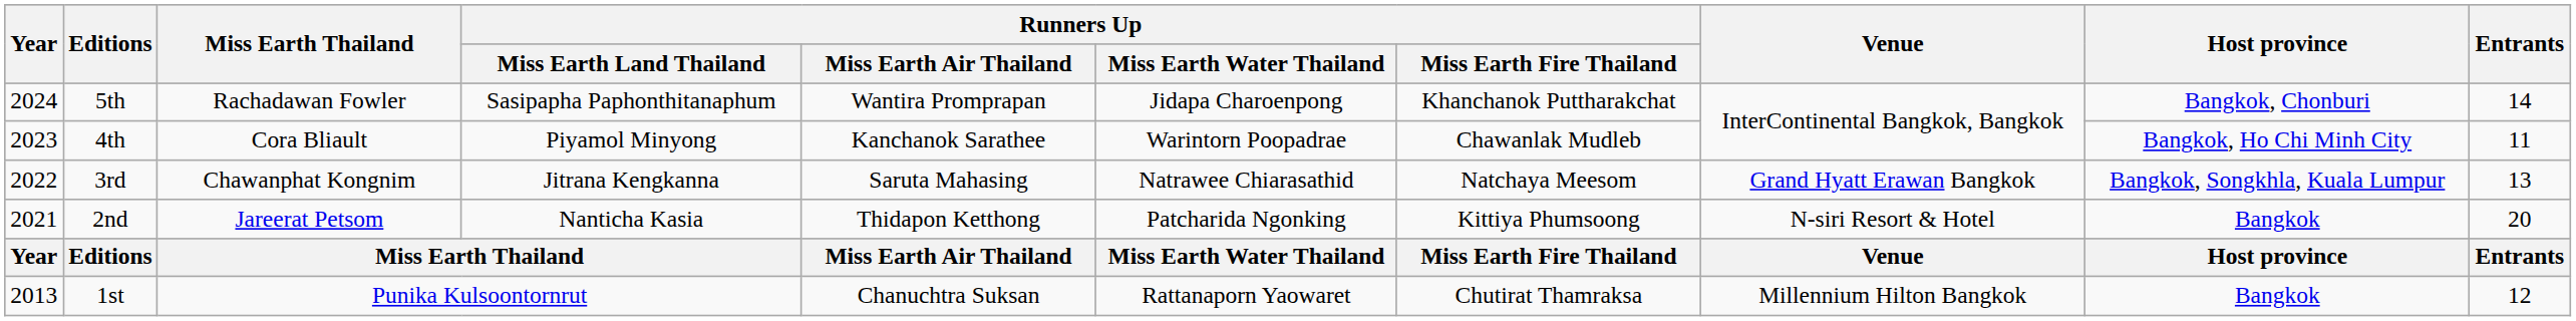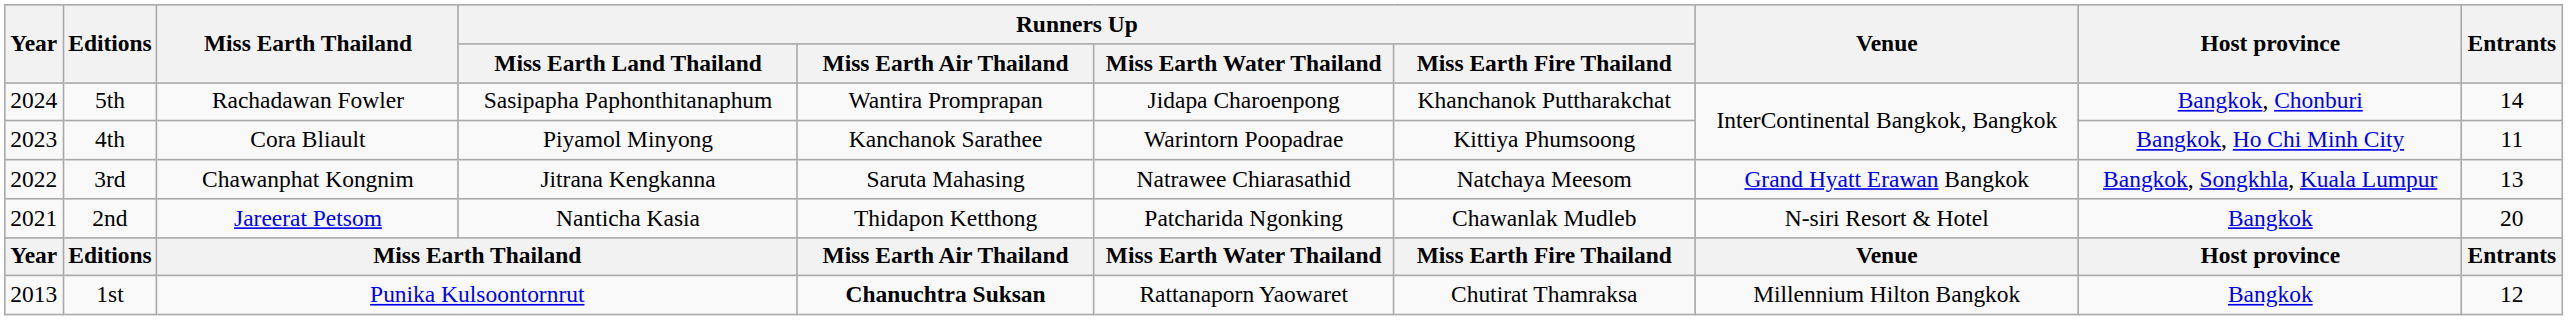 <table class="wikitable" style="font-size: 90%;">
 <tr>
 <th rowspan="2" width="1%">Year</th>
 <th rowspan="2" width="1%">Editions</th>
 <th rowspan="2"  width="360">Miss Earth Thailand</th>
 <th colspan="4"  width="800">Runners Up</th>
 <th rowspan="2" width="40">Venue</th>
 <th rowspan="2" width="100">Host province</th>
 <th rowspan="2" width="100">Entrants</th>
 </tr>
 <tr style="text-align:center;">
 <th width="350">Miss Earth Land Thailand</th>
 <th width="350">Miss Earth Air Thailand</th>
 <th width="350">Miss Earth Water Thailand</th>
 <th width="350">Miss Earth Fire Thailand</th>
 </tr>
 <tr style="text-align:center;">
 <td>2024</td>
 <td>5th</td>
 <td>Rachadawan Fowler<br></td>
 <td>Sasipapha Paphonthitanaphum<br></td>
 <td>Wantira Promprapan <br></td>
 <td>Jidapa Charoenpong<br></td>
 <td>Khanchanok Puttharakchat<br></td>
 <td rowspan="2">InterContinental Bangkok, Bangkok</td>
 <td><a href='#'>Bangkok</a>, <a href='#'>Chonburi</a></td>
 <td>14</td>
 </tr>
 <tr style="text-align:center;">
 <td>2023</td>
 <td>4th</td>
 <td>Cora Bliault<br></td>
 <td>Piyamol Minyong<br></td>
 <td>Kanchanok Sarathee<br></td>
 <td>Warintorn Poopadrae <br></td>
-<td>Chawanlak Mudleb <br></td>
+<td>Kittiya Phumsoong<br></td>
 <td><a href='#'>Bangkok</a>, <a href='#'>Ho Chi Minh City</a></td>
 <td>11</td>
 </tr>
 <tr style="text-align:center;">
 <td>2022</td>
 <td>3rd</td>
 <td>Chawanphat Kongnim <br></td>
 <td>Jitrana Kengkanna<br></td>
 <td>Saruta Mahasing<br></td>
 <td>Natrawee Chiarasathid<br></td>
 <td>Natchaya Meesom<br></td>
 <td><a href='#'>Grand Hyatt Erawan</a> Bangkok</td>
 <td><a href='#'>Bangkok</a>, <a href='#'>Songkhla</a>, <a href='#'>Kuala Lumpur</a></td>
 <td>13</td>
 </tr>
 <tr style="text-align:center;">
 <td>2021</td>
 <td>2nd</td>
 <td><a href='#'>Jareerat Petsom</a><br></td>
 <td>Nanticha Kasia<br></td>
 <td>Thidapon Ketthong<br></td>
 <td>Patcharida Ngonking<br></td>
-<td>Kittiya Phumsoong<br></td>
+<td>Chawanlak Mudleb <br></td>
 <td>N-siri Resort & Hotel</td>
 <td><a href='#'>Bangkok</a></td>
 <td>20</td>
 </tr>
 <tr>
 <th width="1%">Year</th>
 <th width="1%">Editions</th>
 <th colspan="2" width="200">Miss Earth Thailand</th>
 <th width="200">Miss Earth Air Thailand</th>
 <th width="200">Miss Earth Water Thailand</th>
 <th width="200">Miss Earth Fire Thailand</th>
 <th width="15%">Venue</th>
 <th width="15%">Host province</th>
 <th width="1%">Entrants</th>
 </tr>
 <tr style="text-align:center;">
 <td>2013</td>
 <td>1st</td>
 <td colspan="2"><a href='#'>Punika Kulsoontornrut</a><br></td>
-<td>Chanuchtra Suksan<br></td>
+<td><strong>Chanuchtra Suksan<br></strong></td>
 <td>Rattanaporn Yaowaret<br></td>
 <td>Chutirat Thamraksa<br></td>
 <td>Millennium Hilton Bangkok</td>
 <td><a href='#'>Bangkok</a></td>
 <td>12</td>
 </tr>
 </table>
